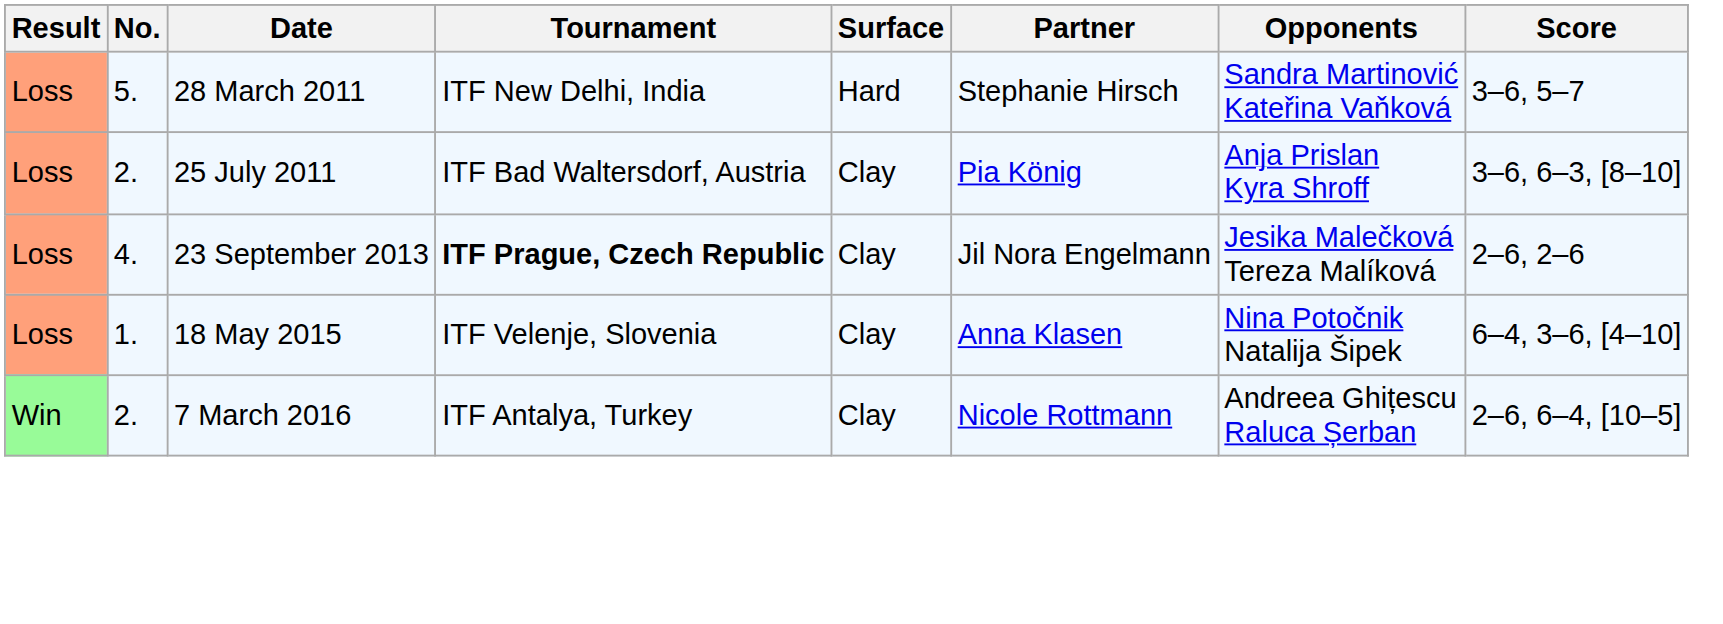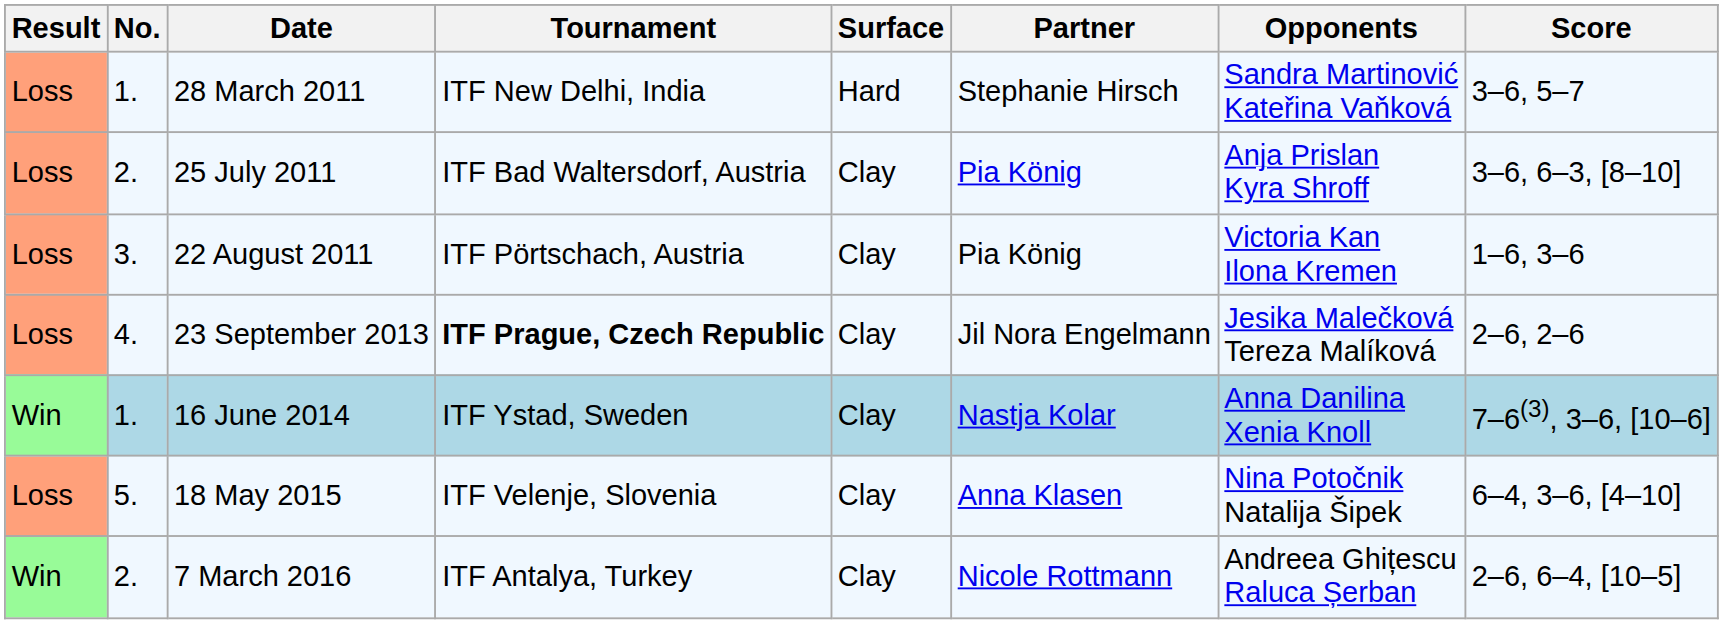 <table class="sortable wikitable" style=font-size:97%>
 <tr>
 <th>Result</th>
 <th>No.</th>
 <th>Date</th>
 <th>Tournament</th>
 <th>Surface</th>
 <th>Partner</th>
 <th>Opponents</th>
 <th class="unsortable">Score</th>
 </tr>
 <tr style="background:#f0f8ff;">
 <td style="background:#ffa07a;">Loss</td>
-<td>5.</td>
+<td>1.</td>
 <td>28 March 2011</td>
 <td>ITF New Delhi, India</td>
 <td>Hard</td>
 <td> Stephanie Hirsch</td>
 <td> <a href='#'>Sandra Martinović</a> <br>  <a href='#'>Kateřina Vaňková</a></td>
 <td>3–6, 5–7</td>
 </tr>
 <tr style="background:#f0f8ff;">
 <td style="background:#ffa07a;">Loss</td>
 <td>2.</td>
 <td>25 July 2011</td>
 <td>ITF Bad Waltersdorf, Austria</td>
 <td>Clay</td>
 <td> <a href='#'>Pia König</a></td>
 <td> <a href='#'>Anja Prislan</a> <br>  <a href='#'>Kyra Shroff</a></td>
 <td>3–6, 6–3, [8–10]</td>
 </tr>
 <tr style="background:#f0f8ff;">
 <td style="background:#ffa07a;">Loss</td>
+<td>3.</td>
+<td>22 August 2011</td>
+<td>ITF Pörtschach, Austria</td>
+<td>Clay</td>
+<td> Pia König</td>
+<td> <a href='#'>Victoria Kan</a> <br>  <a href='#'>Ilona Kremen</a></td>
+<td>1–6, 3–6</td>
+</tr>
+<tr style="background:#f0f8ff;">
+<td style="background:#ffa07a;">Loss</td>
 <td>4.</td>
 <td>23 September 2013</td>
 <td><strong>ITF Prague, Czech Republic</strong></td>
 <td>Clay</td>
 <td> Jil Nora Engelmann</td>
 <td> <a href='#'>Jesika Malečková</a> <br>  Tereza Malíková</td>
 <td>2–6, 2–6</td>
 </tr>
+<tr style="background:lightblue;">
+<td style="background:#98fb98;">Win</td>
+<td>1.</td>
+<td>16 June 2014</td>
+<td>ITF Ystad, Sweden</td>
+<td>Clay</td>
+<td> <a href='#'>Nastja Kolar</a></td>
+<td> <a href='#'>Anna Danilina</a> <br>  <a href='#'>Xenia Knoll</a></td>
+<td>7–6<sup>(3)</sup>, 3–6, [10–6]</td>
+</tr>
 <tr style="background:#f0f8ff;">
 <td style="background:#ffa07a;">Loss</td>
-<td>1.</td>
+<td>5.</td>
 <td>18 May 2015</td>
 <td>ITF Velenje, Slovenia</td>
 <td>Clay</td>
 <td> <a href='#'>Anna Klasen</a></td>
 <td> <a href='#'>Nina Potočnik</a> <br>  Natalija Šipek</td>
 <td>6–4, 3–6, [4–10]</td>
 </tr>
 <tr style="background:#f0f8ff;">
 <td style="background:#98fb98;">Win</td>
 <td>2.</td>
 <td>7 March 2016</td>
 <td>ITF Antalya, Turkey</td>
 <td>Clay</td>
 <td> <a href='#'>Nicole Rottmann</a></td>
 <td> Andreea Ghițescu <br>  <a href='#'>Raluca Șerban</a></td>
 <td>2–6, 6–4, [10–5]</td>
 </tr>
 </table>
